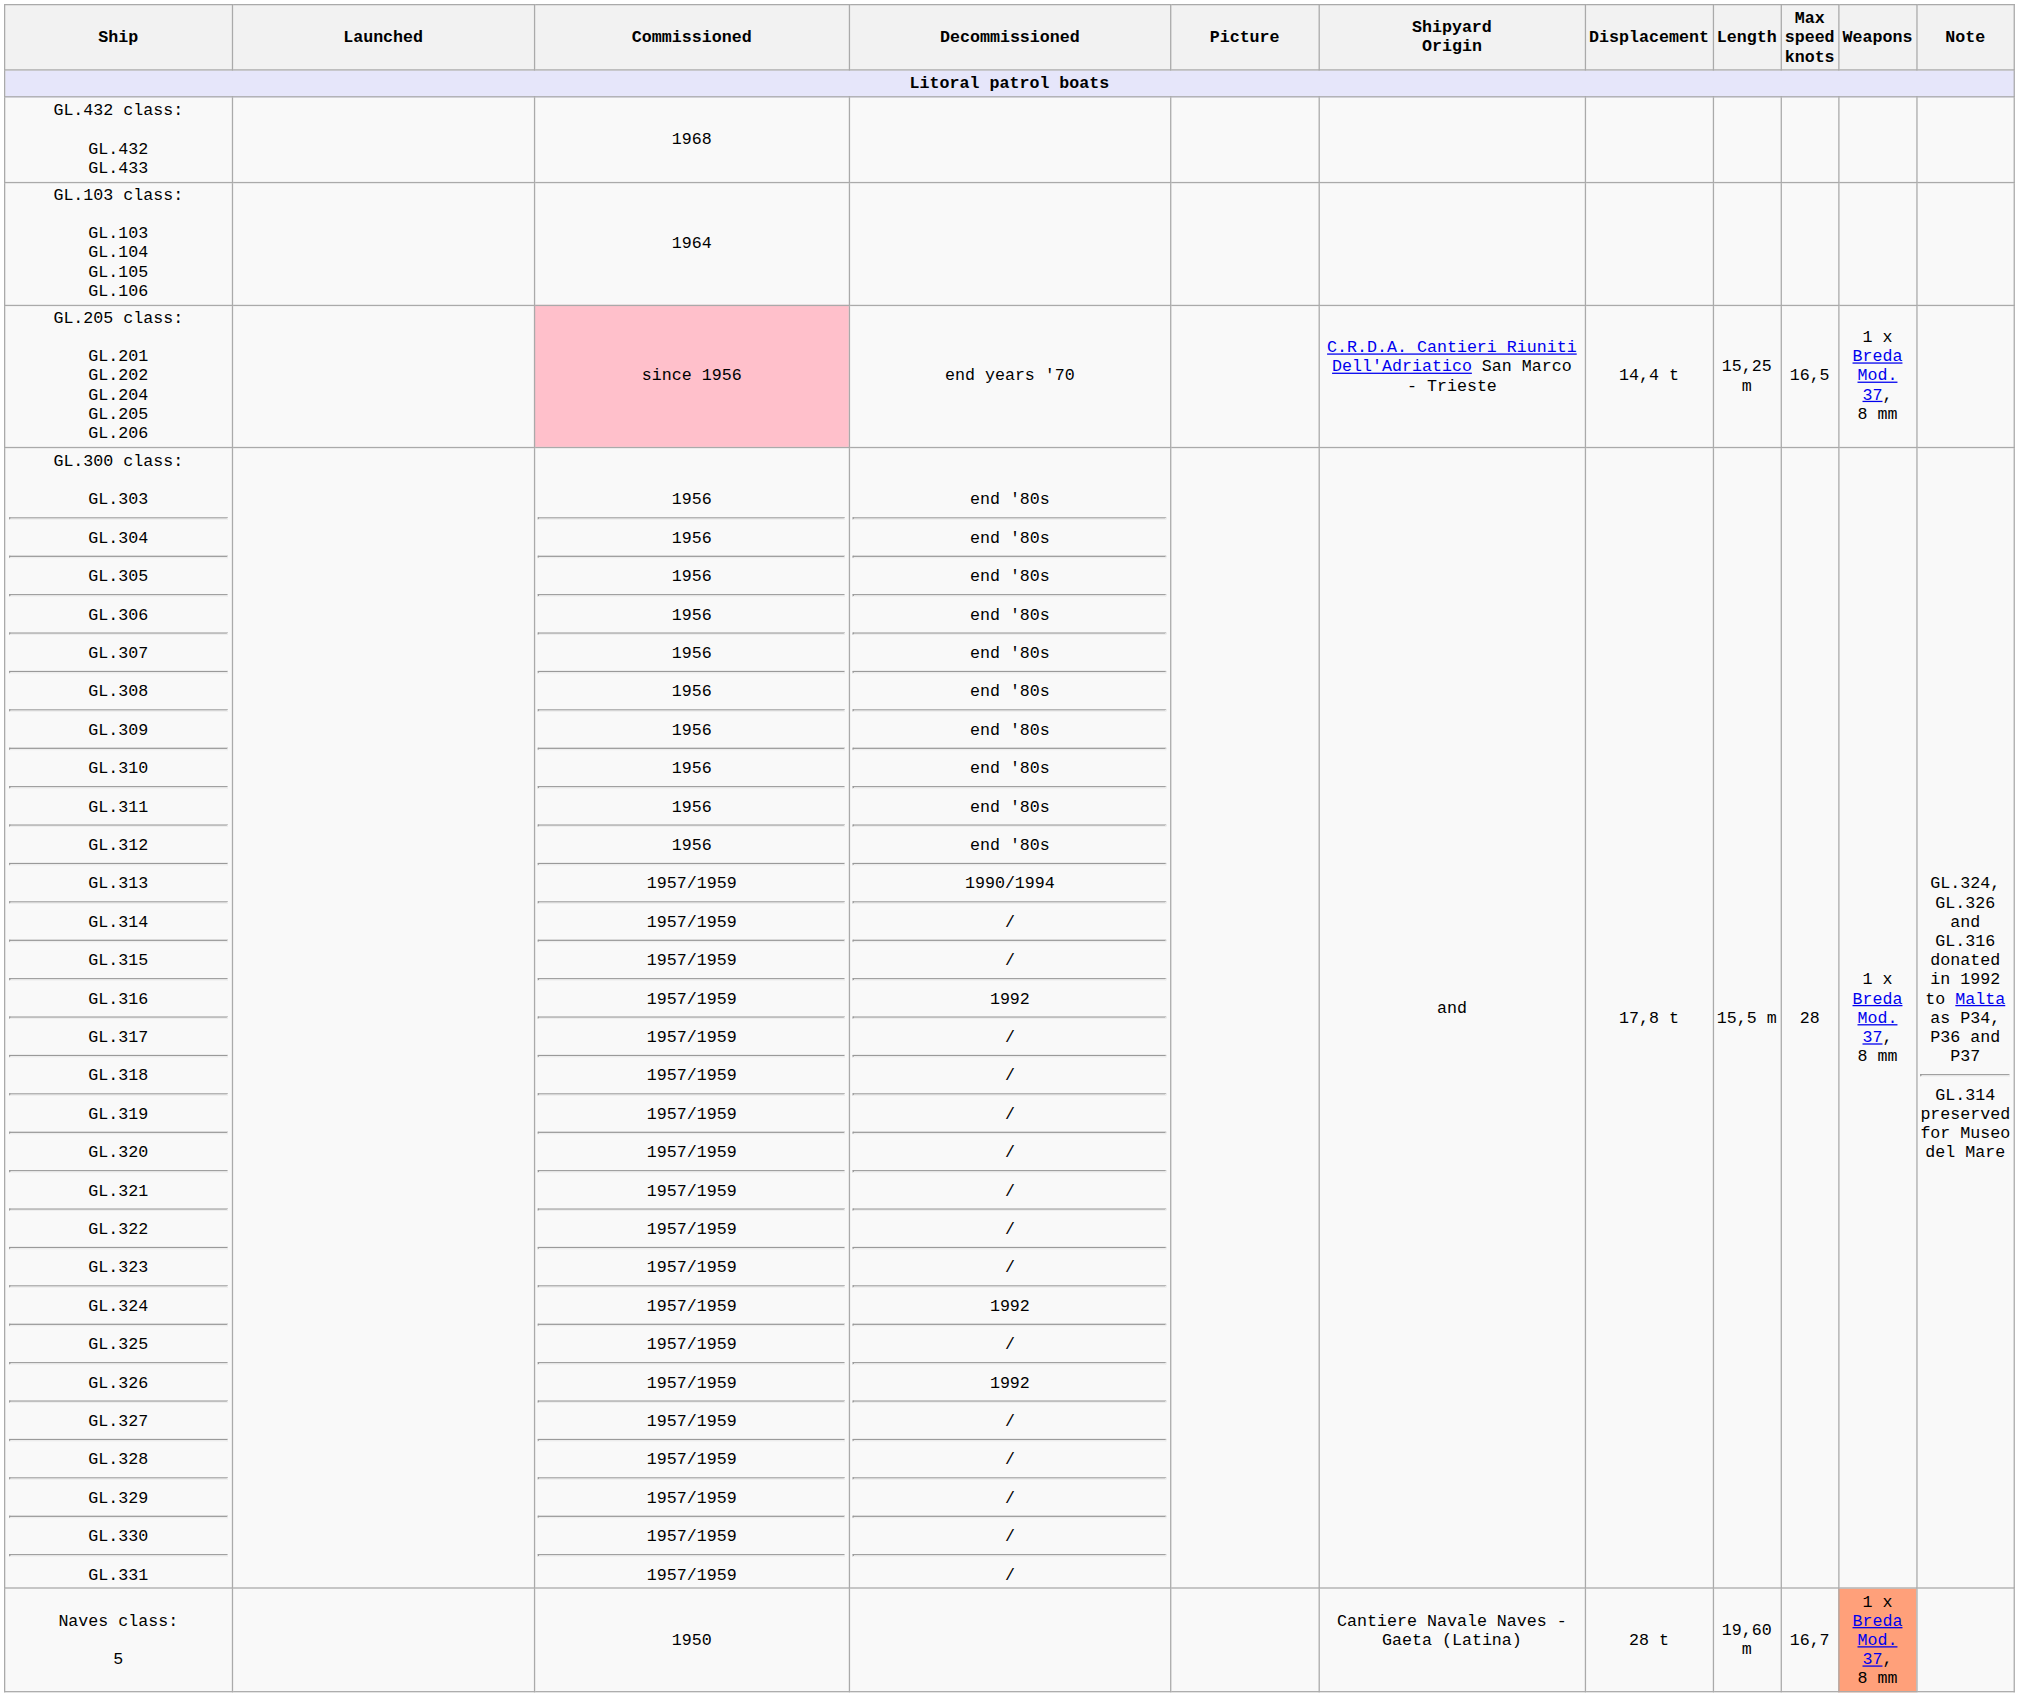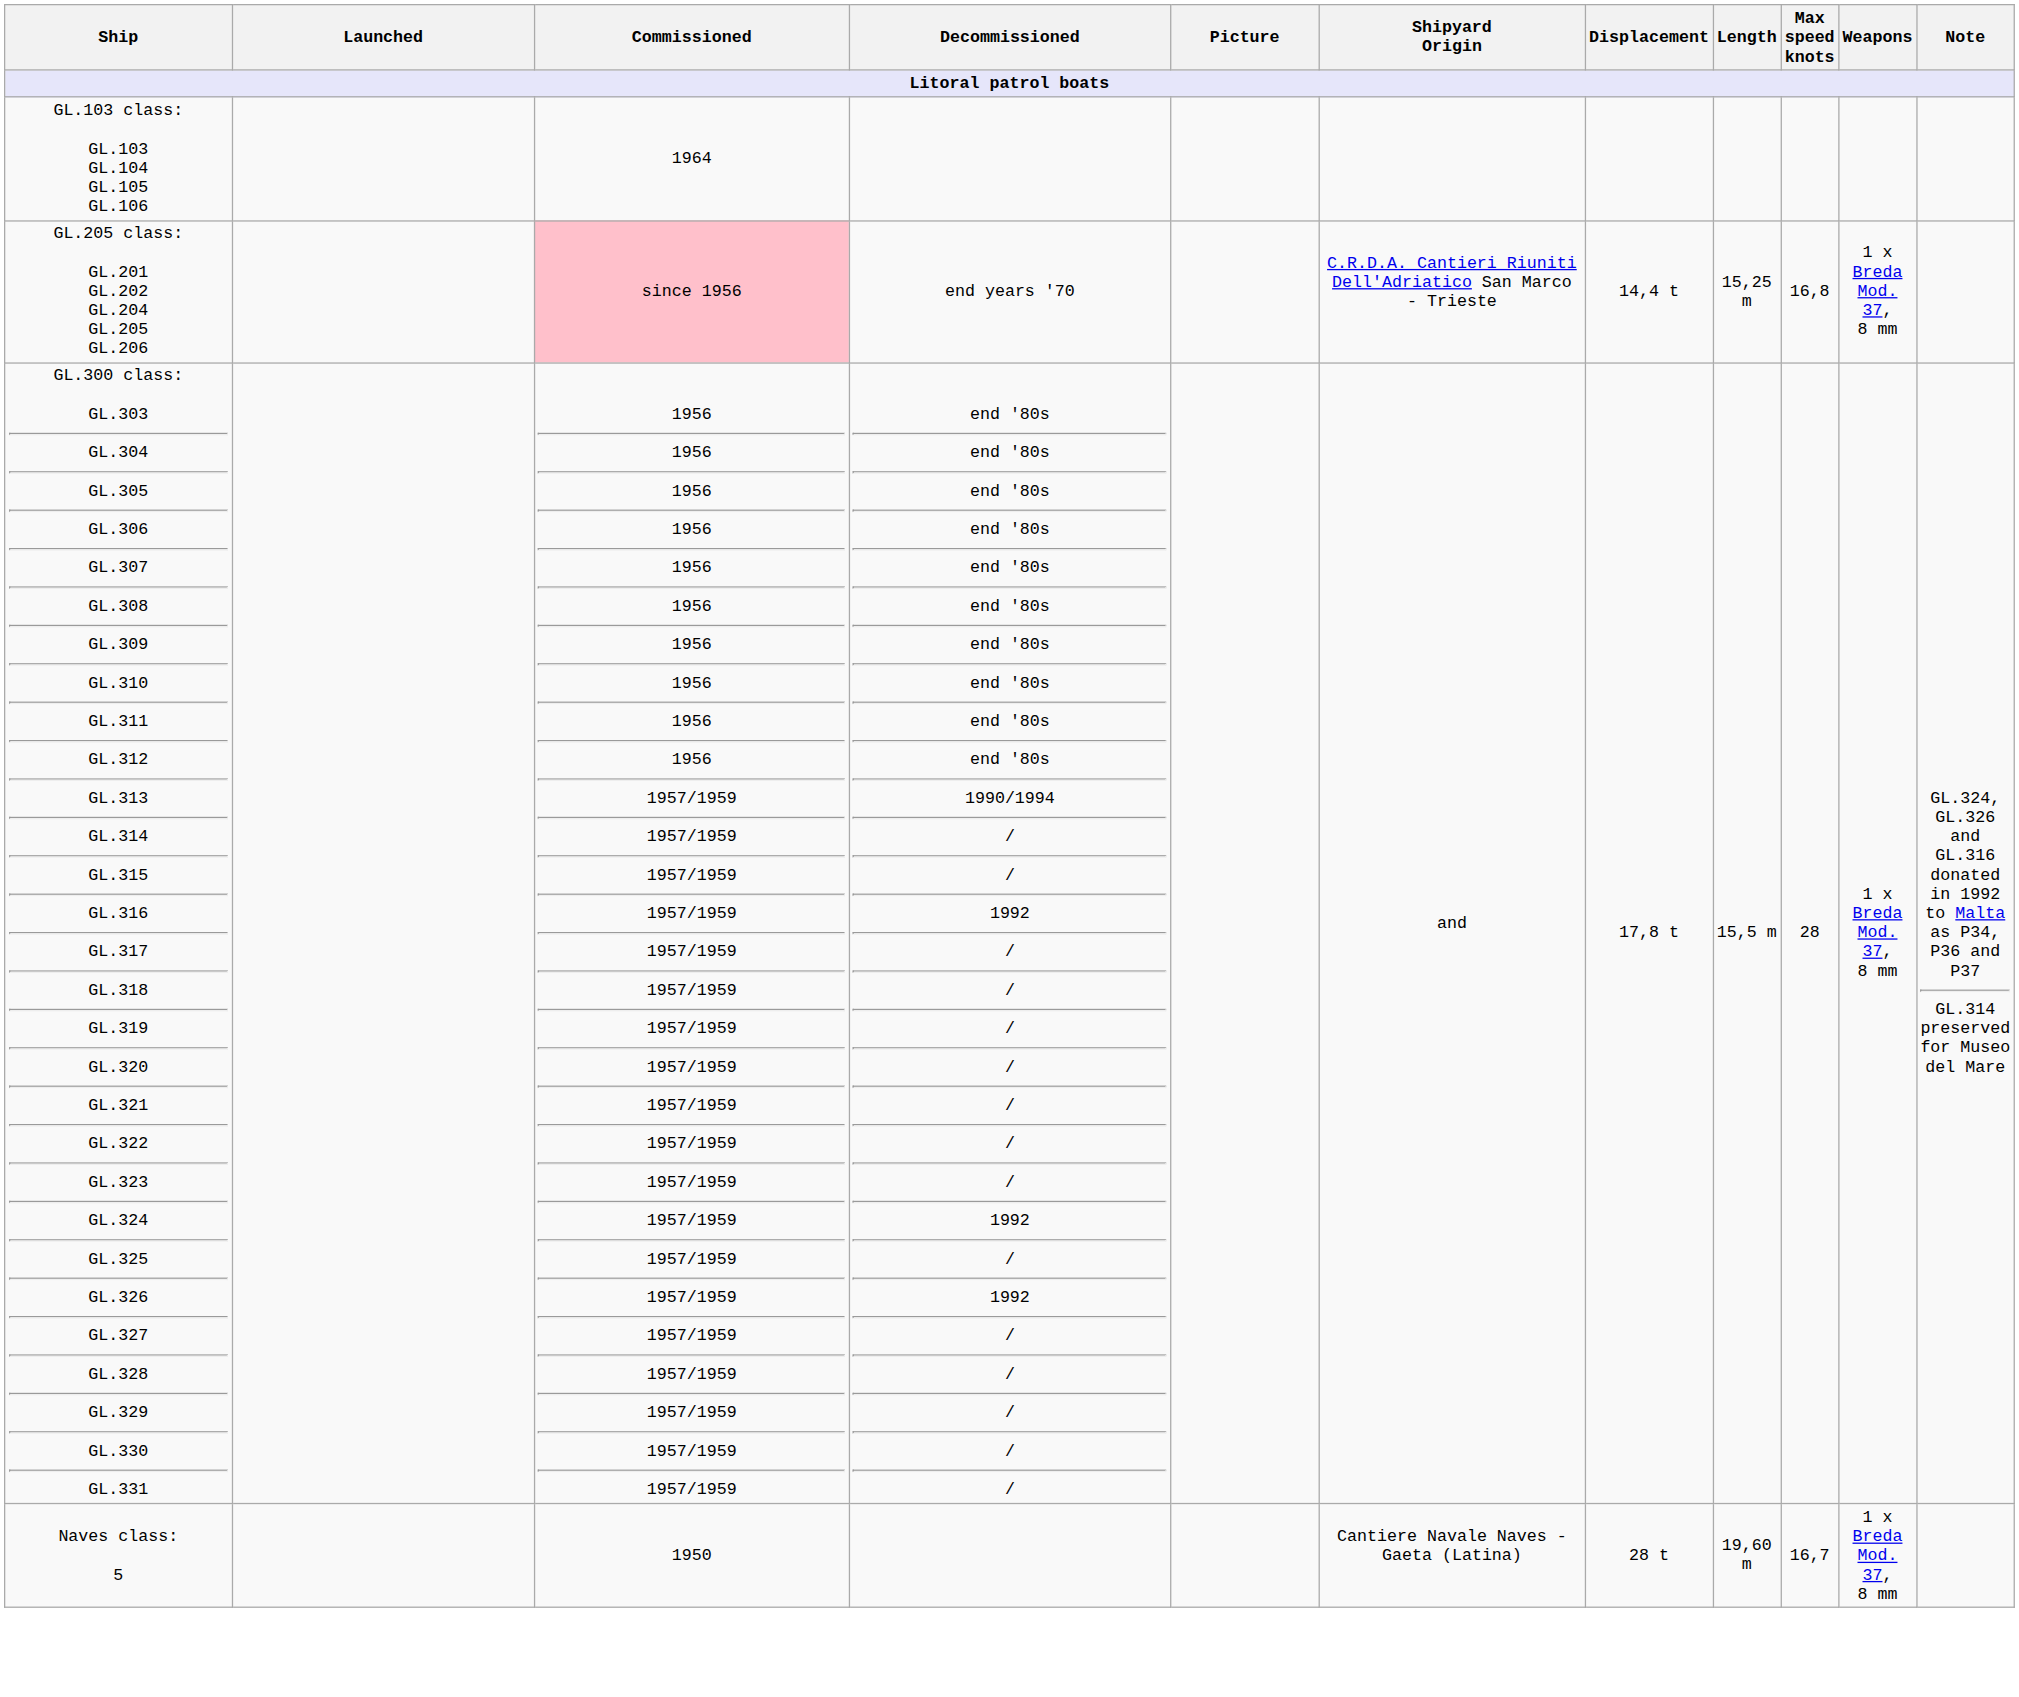 <table class="wikitable" style="text-align:center;">
 <tr>
 <th style="text-align:central; width:15%;">Ship</th>
 <th style="text-align:central; width:20%;">Launched<br></th>
 <th style="text-align:central; width:20%;">Commissioned<br></th>
 <th style="text-align:central; width:20%;">Decommissioned<br></th>
 <th style="text-align:central; width:9%;">Picture</th>
 <th style="text-align:central; width:24%;">Shipyard<br>Origin</th>
 <th style="text-align:central; width:15%;">Displacement<br></th>
 <th style="text-align:central; width:15%;">Length<br></th>
 <th style="text-align:central; width:15%;">Max<br>speed<br>knots</th>
 <th style="text-align:central; width:20%;">Weapons</th>
 <th style="text-align:central; width:20%;">Note</th>
 </tr>
 <tr>
 <th colspan="11" style="background: lavender;">Litoral patrol boats</th>
-</tr>
-<tr>
-<td>GL.432 class:<br><br>GL.432<br>GL.433</td>
-<td></td>
-<td>1968</td>
-<td></td>
-<td></td>
-<td></td>
-<td></td>
-<td></td>
-<td></td>
-<td></td>
-<td></td>
 </tr>
 <tr>
 <td>GL.103 class:<br><br>GL.103<br>GL.104<br>GL.105<br>GL.106</td>
 <td></td>
 <td>1964</td>
 <td></td>
 <td></td>
 <td></td>
 <td></td>
 <td></td>
 <td></td>
 <td></td>
 <td></td>
 </tr>
 <tr>
 <td>GL.205 class:<br><br>GL.201<br>GL.202<br>GL.204<br>GL.205<br>GL.206</td>
 <td></td>
 <td style="background: pink;">since 1956</td>
 <td>end years '70</td>
 <td></td>
 <td><a href='#'>C.R.D.A. Cantieri Riuniti Dell'Adriatico</a> San Marco - Trieste<br><br></td>
 <td>14,4 t</td>
 <td>15,25 m</td>
-<td>16,5</td>
+<td>16,8</td>
 <td>1 x <a href='#'>Breda Mod. 37</a>, 8 mm</td>
 <td></td>
 </tr>
 <tr>
 <td>GL.300 class:<br><br>GL.303<hr>GL.304<hr>GL.305<hr>GL.306<hr>GL.307<hr>GL.308<hr>GL.309<hr>GL.310<hr>GL.311<hr>GL.312<hr>GL.313<hr>GL.314<hr>GL.315<hr>GL.316<hr>GL.317<hr>GL.318<hr>GL.319<hr>GL.320<hr>GL.321<hr>GL.322<hr>GL.323<hr>GL.324<hr>GL.325<hr>GL.326<hr>GL.327<hr>GL.328<hr>GL.329<hr>GL.330<hr>GL.331</td>
 <td></td>
 <td><br><br>1956<hr>1956<hr>1956<hr>1956<hr>1956<hr>1956<hr>1956<hr>1956<hr>1956<hr>1956<hr>1957/1959<hr>1957/1959<hr>1957/1959<hr>1957/1959<hr>1957/1959<hr>1957/1959<hr>1957/1959<hr>1957/1959<hr>1957/1959<hr>1957/1959<hr>1957/1959<hr>1957/1959<hr>1957/1959<hr>1957/1959<hr>1957/1959<hr>1957/1959<hr>1957/1959<hr>1957/1959<hr>1957/1959</td>
 <td><br><br>end '80s<hr>end '80s<hr>end '80s<hr>end '80s<hr>end '80s<hr>end '80s<hr>end '80s<hr>end '80s<hr>end '80s<hr>end '80s<hr>1990/1994<hr>/<hr>/<hr>1992<hr>/<hr>/<hr>/<hr>/<hr>/<hr>/<hr>/<hr>1992<hr>/<hr>1992<hr>/<hr>/<hr>/<hr>/<hr>/</td>
 <td></td>
 <td> and <br><br></td>
 <td>17,8 t</td>
 <td>15,5 m</td>
 <td>28</td>
 <td>1 x <a href='#'>Breda Mod. 37</a>, 8 mm</td>
 <td>GL.324, GL.326 and GL.316 donated in 1992 to <a href='#'>Malta</a> as P34, P36 and P37<hr>GL.314 preserved for Museo del Mare</td>
 </tr>
 <tr>
 <td>Naves class:<br><br>5</td>
 <td></td>
 <td>1950</td>
 <td></td>
 <td></td>
 <td>Cantiere Navale Naves - Gaeta (Latina)<br><br></td>
 <td>28 t</td>
 <td>19,60 m</td>
 <td>16,7</td>
-<td style="background: lightsalmon;">1 x <a href='#'>Breda Mod. 37</a>, 8 mm</td>
+<td>1 x <a href='#'>Breda Mod. 37</a>, 8 mm</td>
 <td></td>
 </tr>
 </table>
